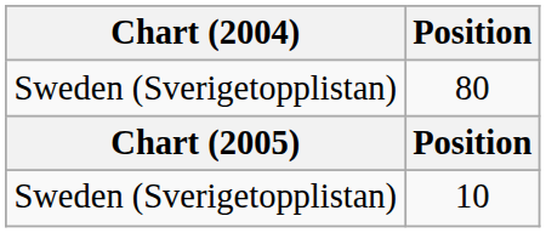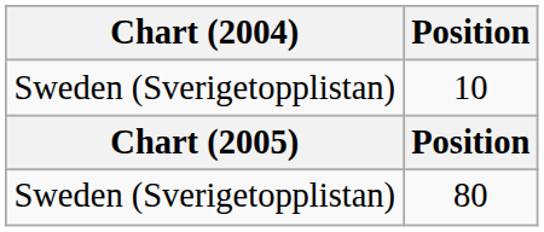 <table class="wikitable">
 <tr>
 <th>Chart (2004)</th>
 <th>Position</th>
 </tr>
 <tr>
 <td>Sweden (Sverigetopplistan)</td>
-<td align="center">80</td>
+<td align="center">10</td>
 </tr>
 <tr>
 <th>Chart (2005)</th>
 <th>Position</th>
 </tr>
 <tr>
 <td>Sweden (Sverigetopplistan)</td>
-<td align="center">10</td>
+<td align="center">80</td>
 </tr>
 </table>
